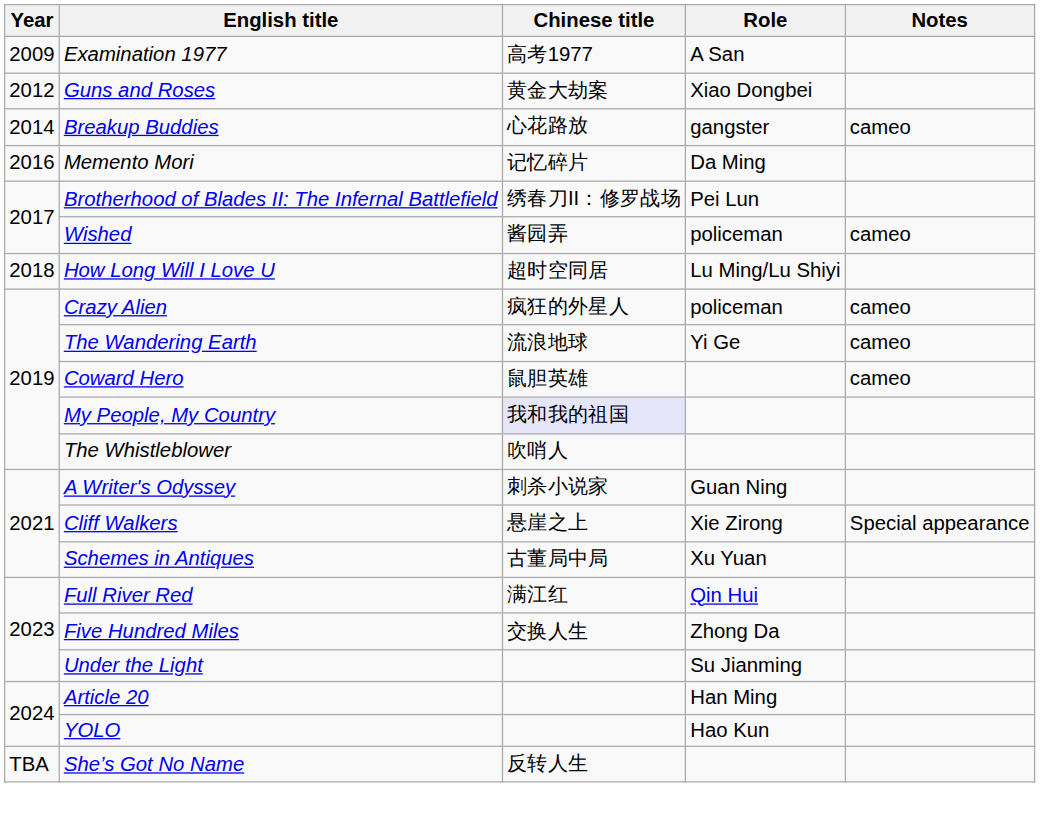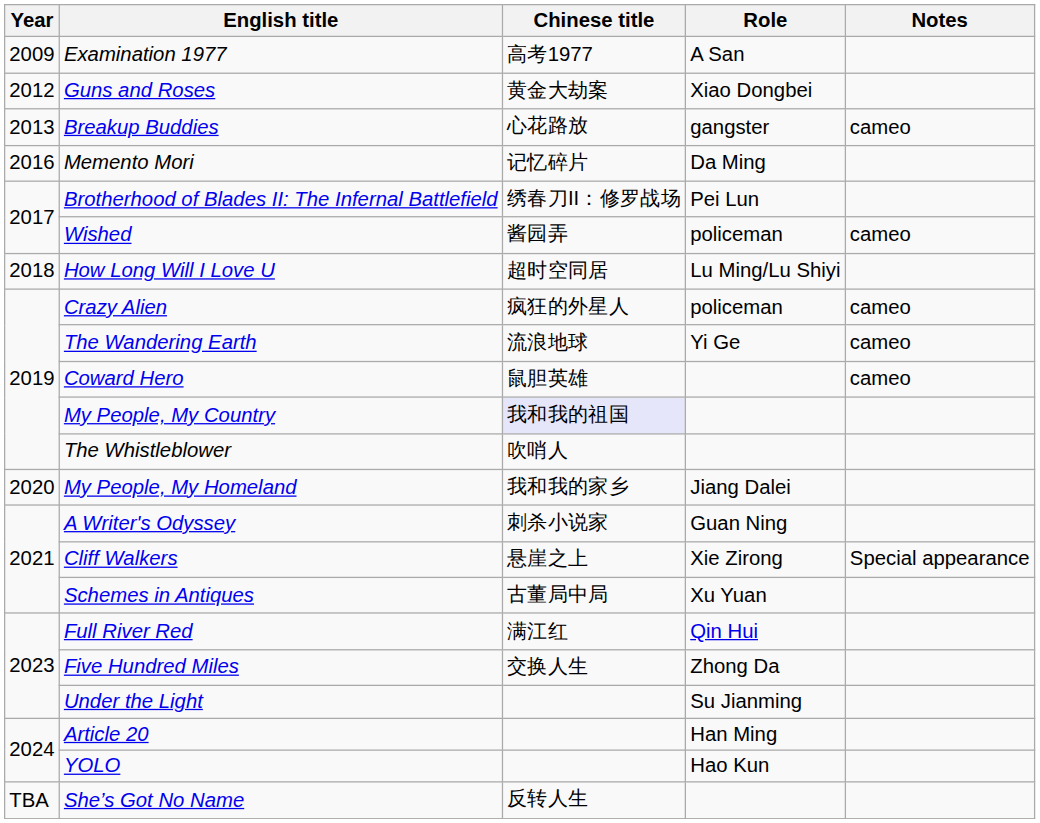 <table class="wikitable sortable">
 <tr>
 <th>Year</th>
 <th>English title</th>
 <th>Chinese title</th>
 <th>Role</th>
 <th>Notes</th>
 </tr>
 <tr>
 <td>2009</td>
 <td><em>Examination 1977</em></td>
 <td>高考1977</td>
 <td>A San</td>
 <td></td>
 </tr>
 <tr>
 <td>2012</td>
 <td><em><a href='#'>Guns and Roses</a></em></td>
 <td>黄金大劫案</td>
 <td>Xiao Dongbei</td>
 <td></td>
 </tr>
 <tr>
-<td>2014</td>
+<td>2013</td>
 <td><em><a href='#'>Breakup Buddies</a></em></td>
 <td>心花路放</td>
 <td>gangster</td>
 <td>cameo</td>
 </tr>
 <tr>
 <td>2016</td>
 <td><em>Memento Mori</em></td>
 <td>记忆碎片</td>
 <td>Da Ming</td>
 <td></td>
 </tr>
 <tr>
 <td rowspan=2>2017</td>
 <td><em><a href='#'>Brotherhood of Blades II: The Infernal Battlefield</a></em></td>
 <td>绣春刀II：修罗战场</td>
 <td>Pei Lun</td>
 <td></td>
 </tr>
 <tr>
 <td><em><a href='#'>Wished</a></em></td>
 <td>酱园弄</td>
 <td>policeman</td>
 <td>cameo</td>
 </tr>
 <tr>
 <td>2018</td>
 <td><em><a href='#'>How Long Will I Love U</a></em></td>
 <td>超时空同居</td>
 <td>Lu Ming/Lu Shiyi</td>
 <td></td>
 </tr>
 <tr>
 <td rowspan=5>2019</td>
 <td><em><a href='#'>Crazy Alien</a></em></td>
 <td>疯狂的外星人</td>
 <td>policeman</td>
 <td>cameo</td>
 </tr>
 <tr>
 <td><em><a href='#'>The Wandering Earth</a></em></td>
 <td>流浪地球</td>
 <td>Yi Ge</td>
 <td>cameo</td>
 </tr>
 <tr>
 <td><em><a href='#'>Coward Hero</a></em></td>
 <td>鼠胆英雄</td>
 <td></td>
 <td>cameo</td>
 </tr>
 <tr>
 <td><em><a href='#'>My People, My Country</a></em></td>
 <td style="background: lavender;">我和我的祖国</td>
 <td></td>
 <td></td>
 </tr>
 <tr>
 <td><em>The Whistleblower</em></td>
 <td>吹哨人</td>
 <td></td>
 <td></td>
 </tr>
 <tr>
+<td rowspan=1>2020</td>
+<td><em><a href='#'>My People, My Homeland</a></em></td>
+<td>我和我的家乡</td>
+<td>Jiang Dalei</td>
+<td></td>
+</tr>
+<tr>
 <td rowspan=3>2021</td>
 <td><em><a href='#'>A Writer's Odyssey</a></em></td>
 <td>刺杀小说家</td>
 <td>Guan Ning</td>
 <td></td>
 </tr>
 <tr>
 <td><em><a href='#'>Cliff Walkers</a></em></td>
 <td>悬崖之上</td>
 <td>Xie Zirong</td>
 <td>Special appearance</td>
 </tr>
 <tr>
 <td><em><a href='#'>Schemes in Antiques</a></em></td>
 <td>古董局中局</td>
 <td>Xu Yuan</td>
 <td></td>
 </tr>
 <tr>
 <td rowspan=3>2023</td>
 <td><em><a href='#'>Full River Red</a></em></td>
 <td>满江红</td>
 <td><a href='#'>Qin Hui</a></td>
 <td></td>
 </tr>
 <tr>
 <td><em><a href='#'>Five Hundred Miles</a></em></td>
 <td>交换人生</td>
 <td>Zhong Da</td>
 <td></td>
 </tr>
 <tr>
 <td><em><a href='#'>Under the Light</a></em></td>
 <td></td>
 <td>Su Jianming</td>
 <td></td>
 </tr>
 <tr>
 <td rowspan=2>2024</td>
 <td><em><a href='#'>Article 20</a></em></td>
 <td></td>
 <td>Han Ming</td>
 <td></td>
 </tr>
 <tr>
 <td><em><a href='#'>YOLO</a></em></td>
 <td></td>
 <td>Hao Kun</td>
 <td></td>
 </tr>
 <tr>
 <td>TBA</td>
 <td><em><a href='#'>She’s Got No Name</a></em></td>
 <td>反转人生</td>
 <td></td>
 <td></td>
 </tr>
 </table>
